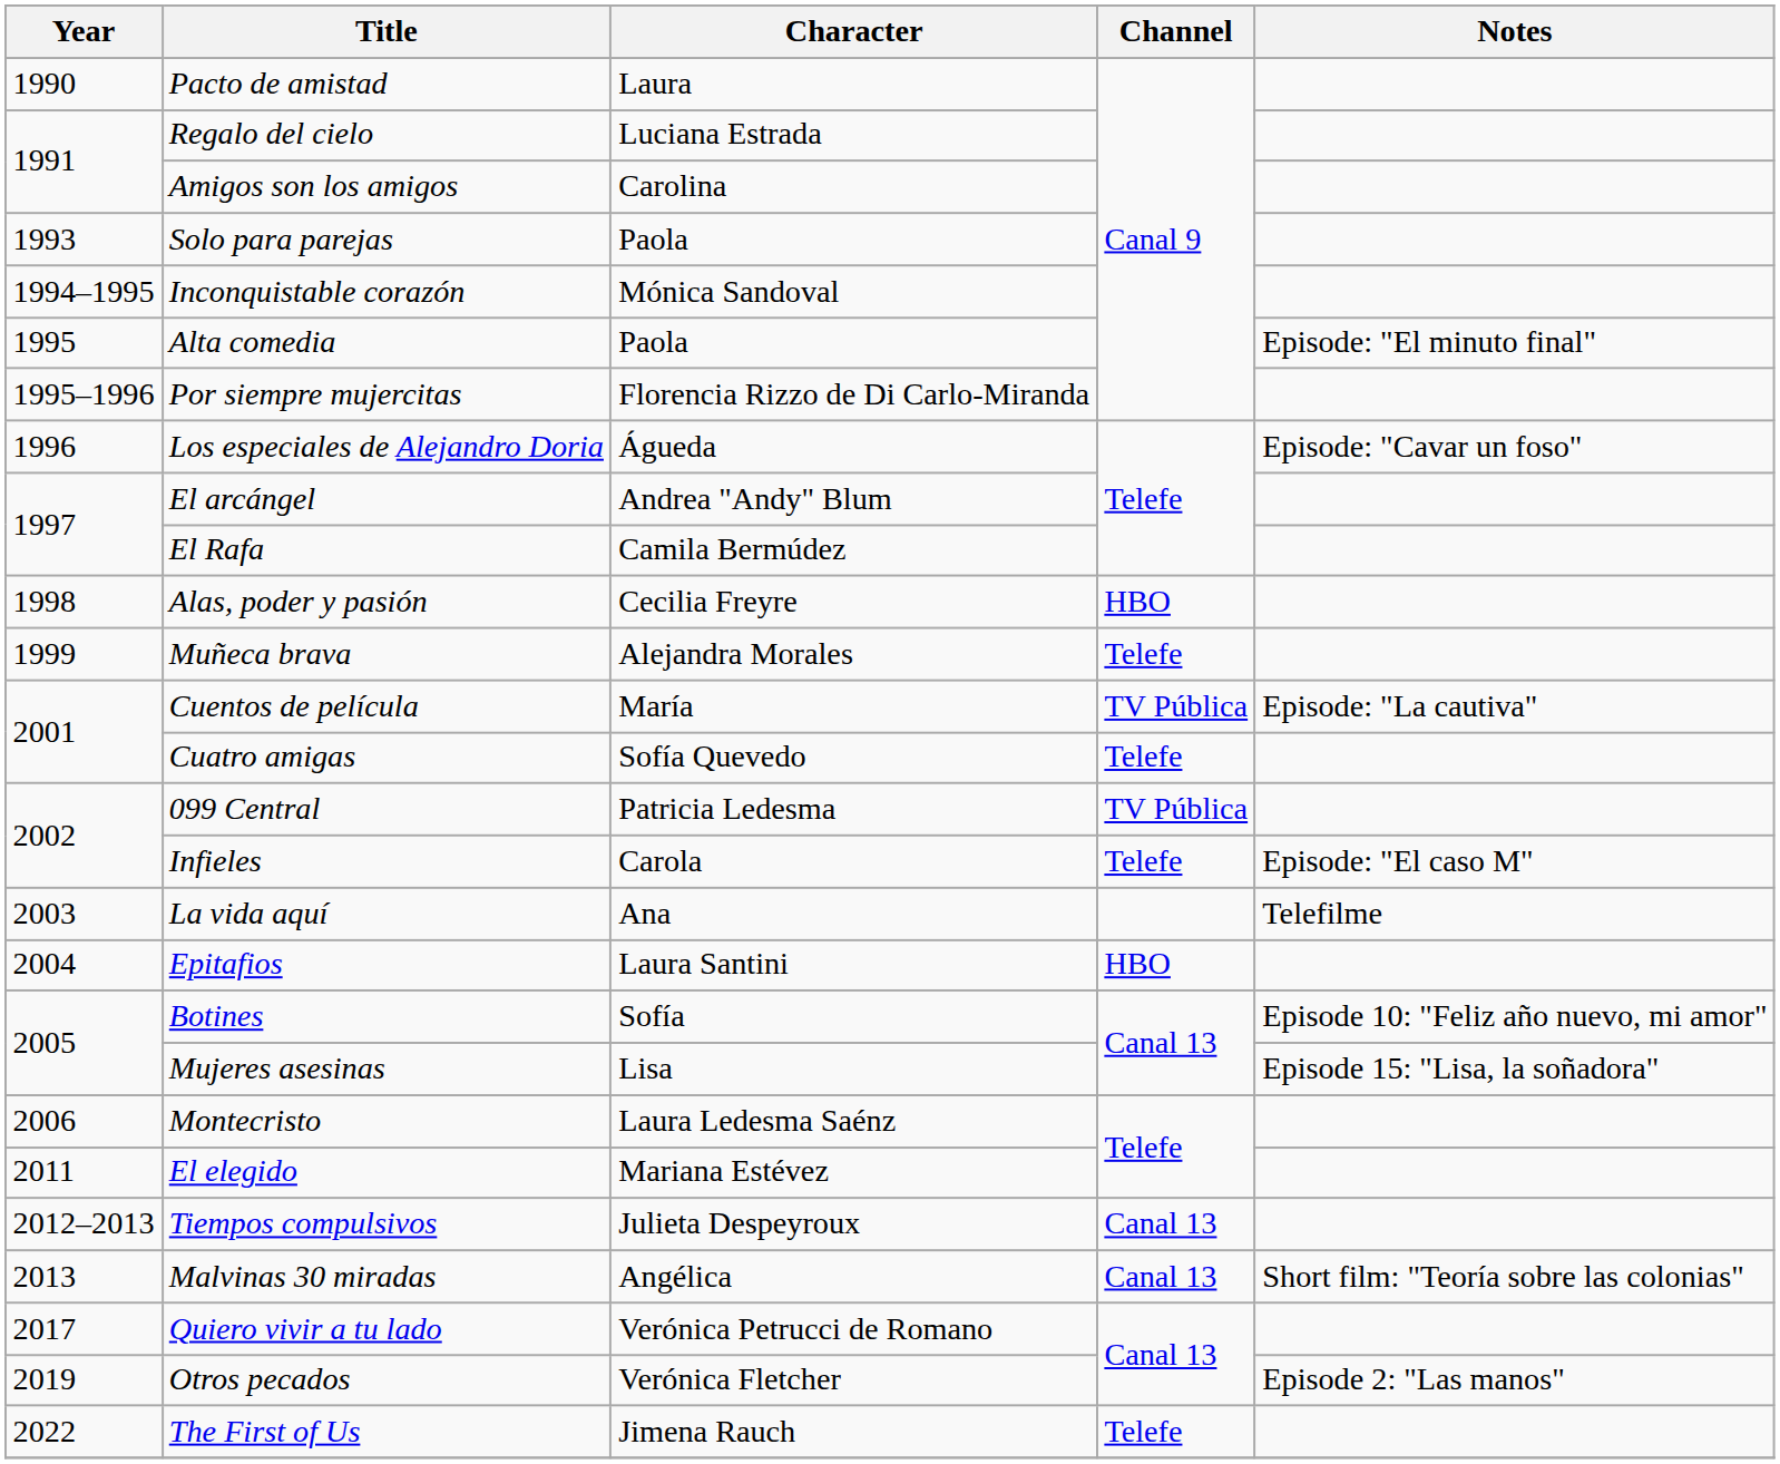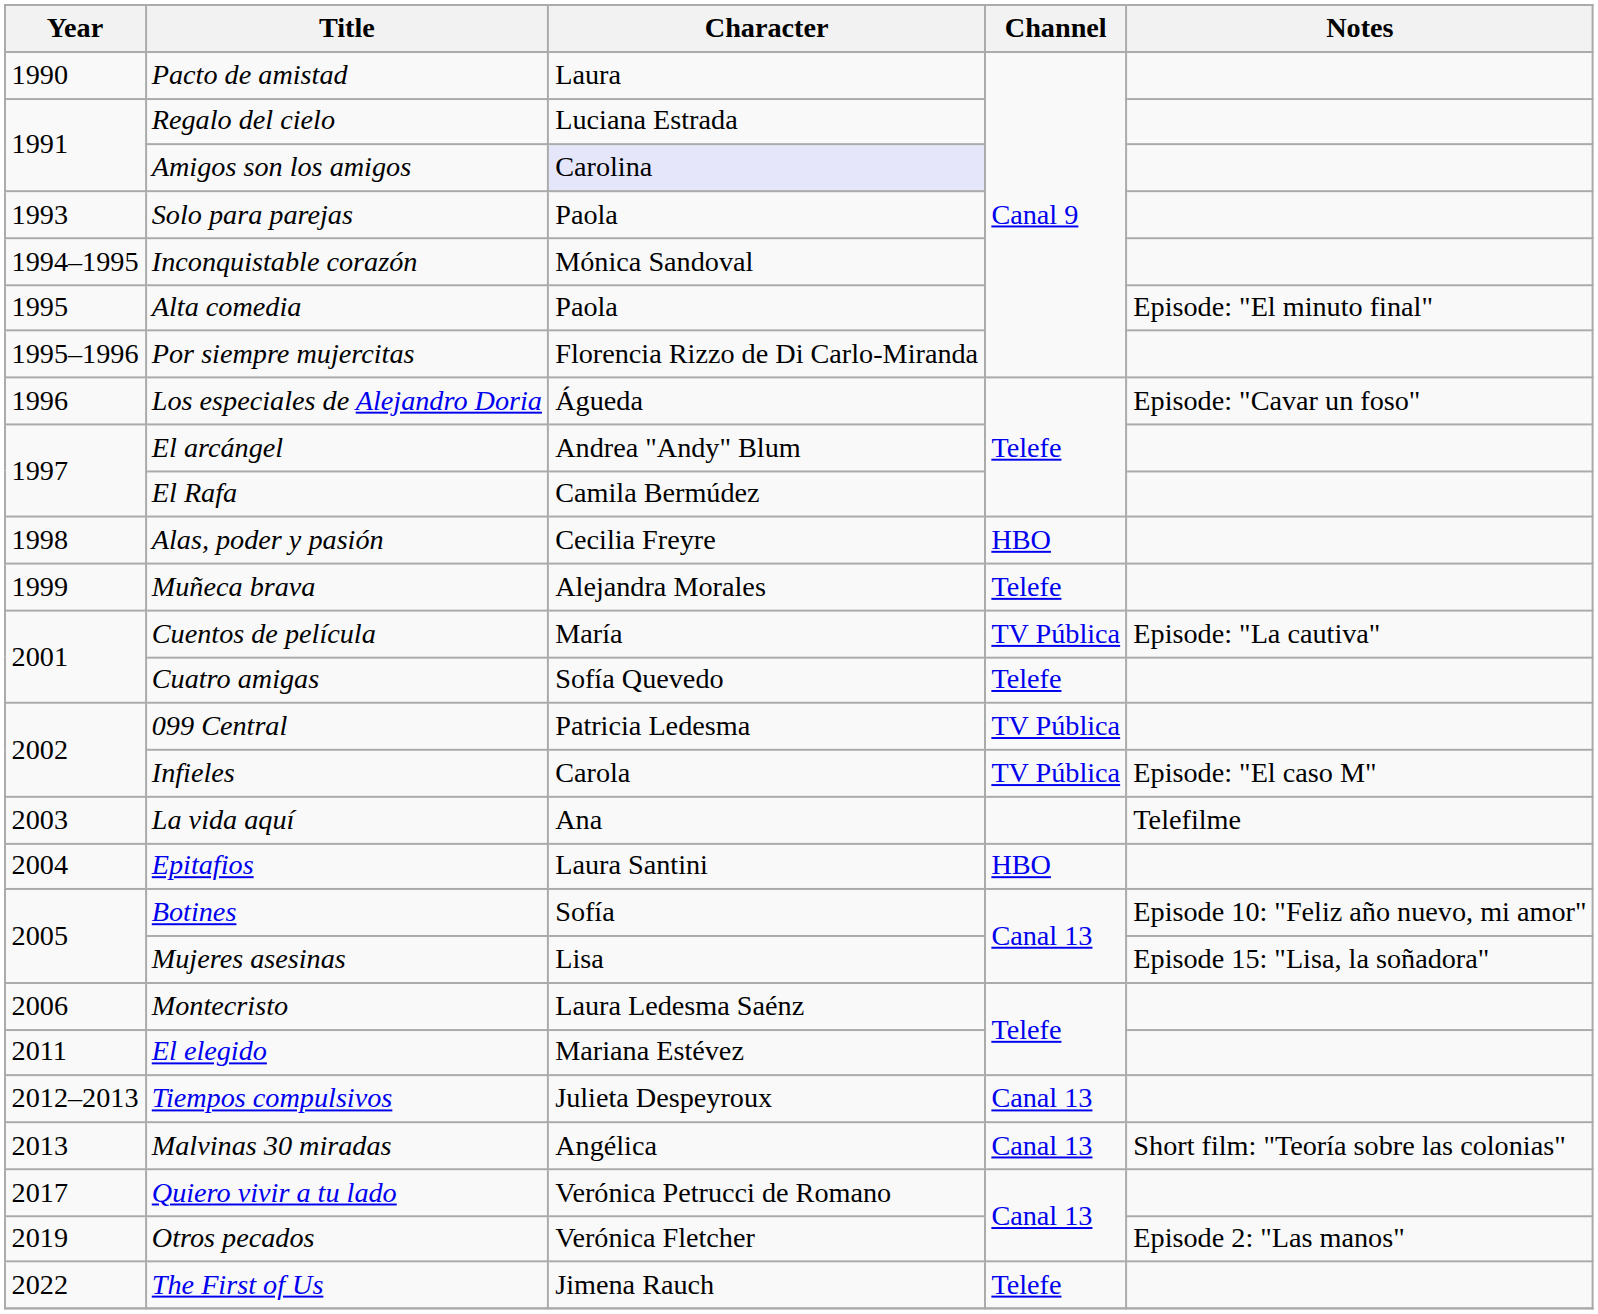 <table class="wikitable" style="font-size: 90%;">
 <tr>
 <th>Year</th>
 <th>Title</th>
 <th>Character</th>
 <th>Channel</th>
 <th>Notes</th>
 </tr>
 <tr>
 <td>1990</td>
 <td><em>Pacto de amistad</em></td>
 <td>Laura</td>
 <td rowspan="7"><a href='#'>Canal 9</a></td>
 <td></td>
 </tr>
 <tr>
 <td rowspan="2">1991</td>
 <td><em>Regalo del cielo</em></td>
 <td>Luciana Estrada</td>
 <td></td>
 </tr>
 <tr>
 <td><em>Amigos son los amigos</em></td>
-<td>Carolina</td>
+<td style="background: lavender;">Carolina</td>
 <td></td>
 </tr>
 <tr>
 <td>1993</td>
 <td><em>Solo para parejas</em></td>
 <td>Paola</td>
 <td></td>
 </tr>
 <tr>
 <td>1994–1995</td>
 <td><em>Inconquistable corazón</em></td>
 <td>Mónica Sandoval</td>
 <td></td>
 </tr>
 <tr>
 <td>1995</td>
 <td><em>Alta comedia</em></td>
 <td>Paola</td>
 <td>Episode: "El minuto final"</td>
 </tr>
 <tr>
 <td>1995–1996</td>
 <td><em>Por siempre mujercitas</em></td>
 <td>Florencia Rizzo de Di Carlo-Miranda</td>
 <td></td>
 </tr>
 <tr>
 <td>1996</td>
 <td><em>Los especiales de <a href='#'>Alejandro Doria</a></em></td>
 <td>Águeda</td>
 <td rowspan="3"><a href='#'>Telefe</a></td>
 <td>Episode: "Cavar un foso"</td>
 </tr>
 <tr>
 <td rowspan="2">1997</td>
 <td><em>El arcángel</em></td>
 <td>Andrea "Andy" Blum</td>
 <td></td>
 </tr>
 <tr>
 <td><em>El Rafa</em></td>
 <td>Camila Bermúdez</td>
 <td></td>
 </tr>
 <tr>
 <td>1998</td>
 <td><em>Alas, poder y pasión</em></td>
 <td>Cecilia Freyre</td>
 <td><a href='#'>HBO</a></td>
 <td></td>
 </tr>
 <tr>
 <td>1999</td>
 <td><em>Muñeca brava</em></td>
 <td>Alejandra Morales</td>
 <td><a href='#'>Telefe</a></td>
 <td></td>
 </tr>
 <tr>
 <td rowspan="2">2001</td>
 <td><em>Cuentos de película</em></td>
 <td>María</td>
 <td><a href='#'>TV Pública</a></td>
 <td>Episode: "La cautiva"</td>
 </tr>
 <tr>
 <td><em>Cuatro amigas</em></td>
 <td>Sofía Quevedo</td>
 <td><a href='#'>Telefe</a></td>
 <td></td>
 </tr>
 <tr>
 <td rowspan="2">2002</td>
 <td><em>099 Central</em></td>
 <td>Patricia Ledesma</td>
 <td><a href='#'>TV Pública</a></td>
 <td></td>
 </tr>
 <tr>
 <td><em>Infieles</em></td>
 <td>Carola</td>
-<td><a href='#'>Telefe</a></td>
+<td><a href='#'>TV Pública</a></td>
 <td>Episode: "El caso M"</td>
 </tr>
 <tr>
 <td>2003</td>
 <td><em>La vida aquí</em></td>
 <td>Ana</td>
 <td></td>
 <td>Telefilme</td>
 </tr>
 <tr>
 <td>2004</td>
 <td><em><a href='#'>Epitafios</a></em></td>
 <td>Laura Santini</td>
 <td><a href='#'>HBO</a></td>
 <td></td>
 </tr>
 <tr>
 <td rowspan="2">2005</td>
 <td><em><a href='#'>Botines</a></em></td>
 <td>Sofía</td>
 <td rowspan="2"><a href='#'>Canal 13</a></td>
 <td>Episode 10: "Feliz año nuevo, mi amor"</td>
 </tr>
 <tr>
 <td><em>Mujeres asesinas</em></td>
 <td>Lisa</td>
 <td>Episode 15: "Lisa, la soñadora"</td>
 </tr>
 <tr>
 <td>2006</td>
 <td><em>Montecristo</em></td>
 <td>Laura Ledesma Saénz</td>
 <td rowspan="2"><a href='#'>Telefe</a></td>
 <td></td>
 </tr>
 <tr>
 <td>2011</td>
 <td><em><a href='#'>El elegido</a></em></td>
 <td>Mariana Estévez</td>
 <td></td>
 </tr>
 <tr>
 <td>2012–2013</td>
 <td><em><a href='#'>Tiempos compulsivos</a></em></td>
 <td>Julieta Despeyroux</td>
 <td><a href='#'>Canal 13</a></td>
 <td></td>
 </tr>
 <tr>
 <td>2013</td>
 <td><em>Malvinas 30 miradas</em></td>
 <td>Angélica</td>
 <td><a href='#'>Canal 13</a></td>
 <td>Short film: "Teoría sobre las colonias"</td>
 </tr>
 <tr>
 <td>2017</td>
 <td><em><a href='#'>Quiero vivir a tu lado</a></em></td>
 <td>Verónica Petrucci de Romano</td>
 <td rowspan="2"><a href='#'>Canal 13</a></td>
 <td></td>
 </tr>
 <tr>
 <td>2019</td>
 <td><em>Otros pecados</em></td>
 <td>Verónica Fletcher</td>
 <td>Episode 2: "Las manos"</td>
 </tr>
 <tr>
 <td>2022</td>
 <td><em><a href='#'>The First of Us</a></em></td>
 <td>Jimena Rauch</td>
 <td><a href='#'>Telefe</a></td>
 <td></td>
 </tr>
 <tr>
 </tr>
 </table>
